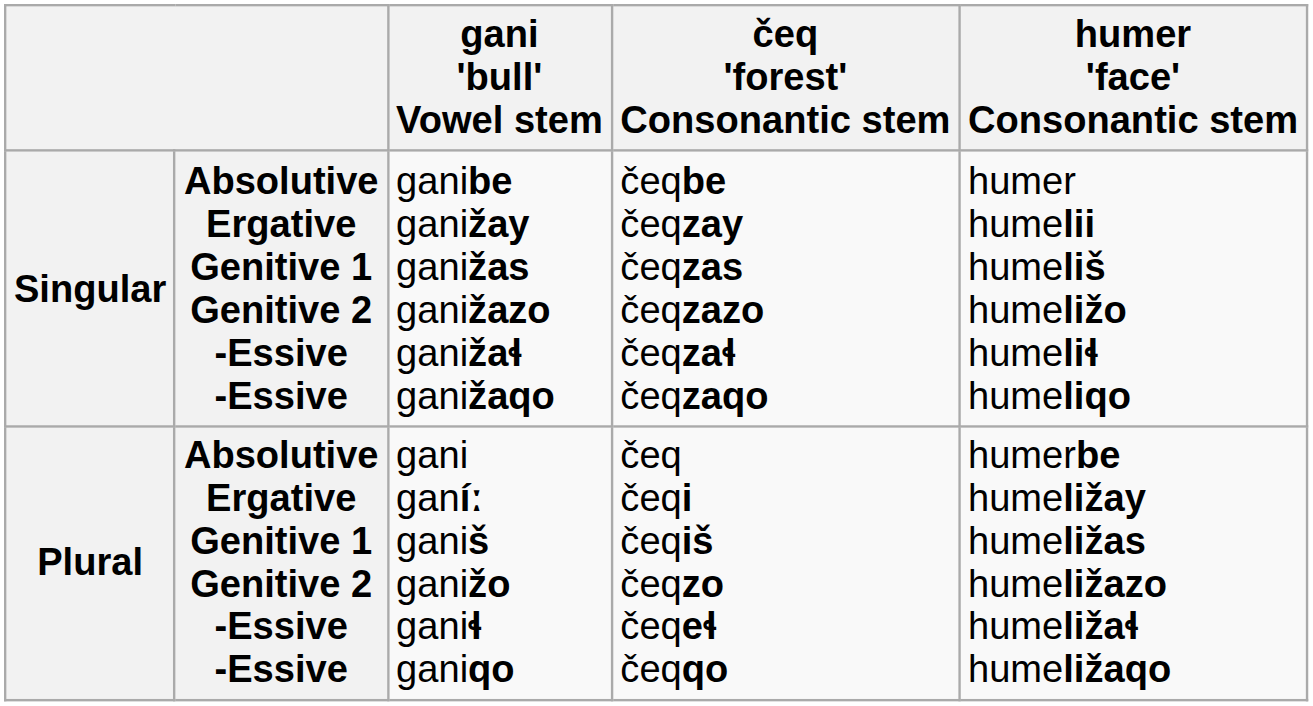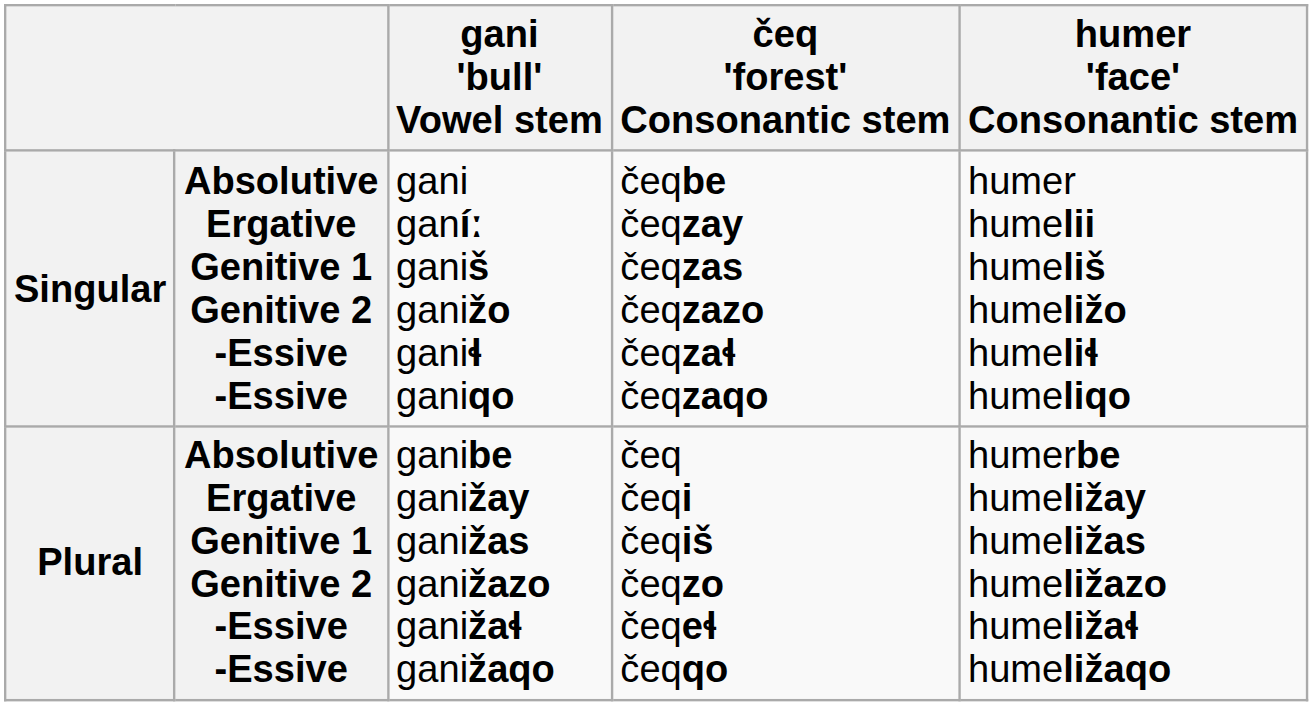 <table class="wikitable">
 <tr>
 <th colspan="2"> </th>
 <th colspan="1">gani<br>'bull'<br>Vowel stem</th>
 <th colspan="1">čeq<br>'forest'<br>Consonantic stem</th>
 <th colspan="1">humer<br>'face'<br>Consonantic stem</th>
 </tr>
 <tr>
 <th>Singular</th>
 <th>Absolutive<br>Ergative<br>Genitive 1<br>Genitive 2<br>-Essive<br>-Essive</th>
-<td>gani<strong>be</strong><br>gani<strong>žay</strong><br>gani<strong>žas</strong><br>gani<strong>žazo</strong><br>gani<strong>žaɬ</strong><br>gani<strong>žaqo</strong></td>
+<td>gani<br>gan<strong>íː</strong><br>gani<strong>š</strong><br>gani<strong>žo</strong><br>gani<strong>ɬ</strong><br>gani<strong>qo</strong></td>
 <td>čeq<strong>be</strong><br>čeq<strong>zay</strong><br>čeq<strong>zas</strong><br>čeq<strong>zazo</strong><br>čeq<strong>zaɬ</strong><br>čeq<strong>zaqo</strong></td>
 <td>humer<br>hume<strong>lii</strong><br>hume<strong>liš</strong><br>hume<strong>ližo</strong><br>hume<strong>liɬ</strong><br>hume<strong>liqo</strong></td>
 </tr>
 <tr>
 <th>Plural</th>
 <th>Absolutive<br>Ergative<br>Genitive 1<br>Genitive 2<br>-Essive<br>-Essive</th>
-<td>gani<br>gan<strong>íː</strong><br>gani<strong>š</strong><br>gani<strong>žo</strong><br>gani<strong>ɬ</strong><br>gani<strong>qo</strong></td>
+<td>gani<strong>be</strong><br>gani<strong>žay</strong><br>gani<strong>žas</strong><br>gani<strong>žazo</strong><br>gani<strong>žaɬ</strong><br>gani<strong>žaqo</strong></td>
 <td>čeq<br>čeq<strong>i</strong><br>čeq<strong>iš</strong><br>čeq<strong>zo</strong><br>čeq<strong>eɬ</strong><br>čeq<strong>qo</strong></td>
 <td>humer<strong>be</strong><br>hume<strong>ližay</strong><br>hume<strong>ližas</strong><br>hume<strong>ližazo</strong><br>hume<strong>ližaɬ</strong><br>hume<strong>ližaqo</strong></td>
 </tr>
 </table>
